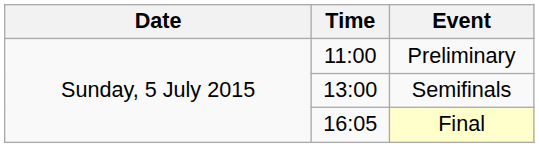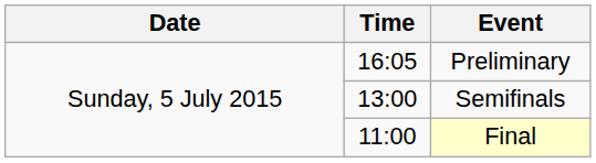 <table class = "wikitable" style="text-align:center;">
 <tr>
 <th width=220>Date</th>
 <th width=50>Time</th>
 <th width=100>Event</th>
 </tr>
 <tr>
 <td rowspan=3>Sunday, 5 July 2015</td>
-<td>11:00</td>
+<td>16:05</td>
 <td>Preliminary</td>
 </tr>
 <tr>
 <td>13:00</td>
 <td>Semifinals</td>
 </tr>
 <tr>
-<td>16:05</td>
+<td>11:00</td>
 <td bgcolor=ffffcc>Final</td>
 </tr>
 </table>
